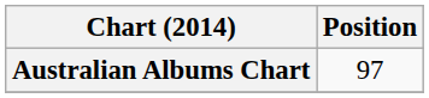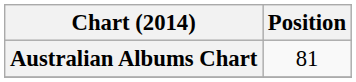 <table class="wikitable sortable plainrowheaders" style="text-align:center">
 <tr>
 <th scope="col">Chart (2014)</th>
 <th scope="col">Position</th>
 </tr>
 <tr>
 <th scope="row">Australian Albums Chart</th>
-<td>97</td>
+<td>81</td>
 </tr>
 <tr>
 </tr>
 </table>
